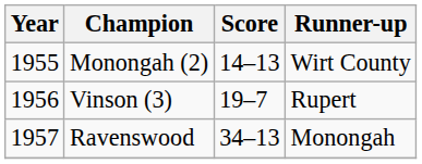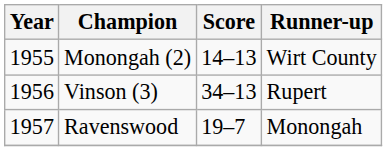 <table class="wikitable">
 <tr>
 <th>Year</th>
 <th>Champion</th>
 <th>Score</th>
 <th>Runner-up</th>
 </tr>
 <tr>
 <td>1955</td>
 <td>Monongah (2)</td>
 <td>14–13</td>
 <td>Wirt County</td>
 </tr>
 <tr>
 <td>1956</td>
 <td>Vinson (3)</td>
-<td>19–7</td>
+<td>34–13</td>
 <td>Rupert</td>
 </tr>
 <tr>
 <td>1957</td>
 <td>Ravenswood</td>
-<td>34–13</td>
+<td>19–7</td>
 <td>Monongah</td>
 </tr>
 <tr>
 </tr>
 </table>
